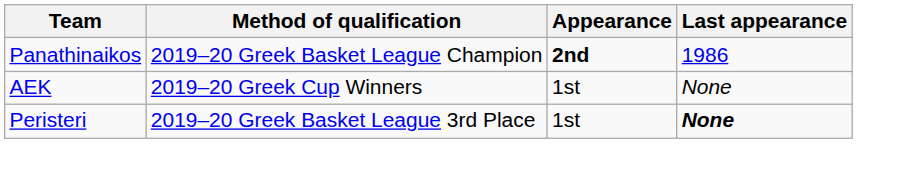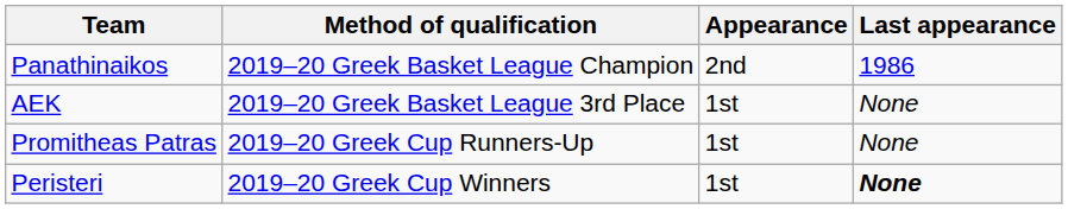 <table class="wikitable">
 <tr>
 <th>Team</th>
 <th>Method of qualification</th>
 <th>Appearance</th>
 <th>Last appearance</th>
 </tr>
 <tr>
 <td><a href='#'>Panathinaikos</a></td>
 <td><a href='#'>2019–20 Greek Basket League</a> Champion</td>
-<td><strong>2nd</strong></td>
+<td>2nd</td>
 <td><a href='#'>1986</a></td>
 </tr>
 <tr>
 <td><a href='#'>AEK</a></td>
-<td><a href='#'>2019–20 Greek Cup</a> Winners</td>
+<td><a href='#'>2019–20 Greek Basket League</a> 3rd Place</td>
+<td>1st</td>
+<td><em>None</em></td>
+</tr>
+<tr>
+<td><a href='#'>Promitheas Patras</a></td>
+<td><a href='#'>2019–20 Greek Cup</a> Runners-Up</td>
 <td>1st</td>
 <td><em>None</em></td>
 </tr>
 <tr>
 <td><a href='#'>Peristeri</a></td>
-<td><a href='#'>2019–20 Greek Basket League</a> 3rd Place</td>
+<td><a href='#'>2019–20 Greek Cup</a> Winners</td>
 <td>1st</td>
 <td><strong><em>None</em></strong></td>
 </tr>
 </table>
